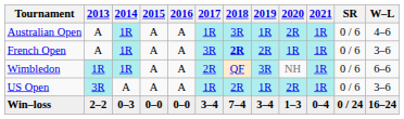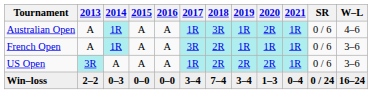 <table class=wikitable style=text-align:center;font-size:97%>
 <tr>
 <th>Tournament</th>
 <th><a href='#'>2013</a></th>
 <th><a href='#'>2014</a></th>
 <th><a href='#'>2015</a></th>
 <th><a href='#'>2016</a></th>
 <th><a href='#'>2017</a></th>
 <th><a href='#'>2018</a></th>
 <th><a href='#'>2019</a></th>
 <th><a href='#'>2020</a></th>
 <th><a href='#'>2021</a></th>
 <th>SR</th>
 <th>W–L</th>
 </tr>
 <tr>
 <td align=left><a href='#'>Australian Open</a></td>
 <td>A</td>
 <td bgcolor=afeeee><a href='#'>1R</a></td>
 <td>A</td>
 <td>A</td>
 <td bgcolor=afeeee><a href='#'>1R</a></td>
 <td bgcolor=afeeee><a href='#'>3R</a></td>
 <td bgcolor=afeeee><a href='#'>1R</a></td>
 <td bgcolor=afeeee><a href='#'>2R</a></td>
 <td bgcolor=afeeee><a href='#'>1R</a></td>
 <td>0 / 6</td>
 <td>4–6</td>
 </tr>
 <tr>
 <td align=left><a href='#'>French Open</a></td>
 <td>A</td>
 <td bgcolor=afeeee><a href='#'>1R</a></td>
 <td>A</td>
 <td>A</td>
 <td bgcolor=afeeee><a href='#'>3R</a></td>
-<td bgcolor=afeeee><strong><a href='#'>2R</a></strong></td>
 <td bgcolor=afeeee><a href='#'>2R</a></td>
+<td bgcolor=afeeee><a href='#'>1R</a></td>
 <td bgcolor=afeeee><a href='#'>1R</a></td>
 <td bgcolor=afeeee><a href='#'>1R</a></td>
 <td>0 / 6</td>
 <td>3–6</td>
-</tr>
-<tr>
-<td align=left><a href='#'>Wimbledon</a></td>
-<td bgcolor=afeeee><a href='#'>1R</a></td>
-<td bgcolor=afeeee><a href='#'>1R</a></td>
-<td>A</td>
-<td>A</td>
-<td bgcolor=afeeee><a href='#'>2R</a></td>
-<td bgcolor=ffebcd><a href='#'>QF</a></td>
-<td bgcolor=afeeee><a href='#'>3R</a></td>
-<td style=color:#767676>NH</td>
-<td bgcolor=afeeee><a href='#'>1R</a></td>
-<td>0 / 6</td>
-<td>6–6</td>
 </tr>
 <tr>
 <td align=left><a href='#'>US Open</a></td>
 <td bgcolor=afeeee><a href='#'>3R</a></td>
 <td>A</td>
 <td>A</td>
 <td>A</td>
 <td bgcolor=afeeee><a href='#'>1R</a></td>
 <td bgcolor=afeeee><a href='#'>2R</a></td>
-<td bgcolor=afeeee><a href='#'>1R</a></td>
+<td bgcolor=afeeee><a href='#'>2R</a></td>
 <td bgcolor=afeeee><a href='#'>2R</a></td>
 <td bgcolor=afeeee><a href='#'>1R</a></td>
 <td>0 / 6</td>
 <td>3–6</td>
 </tr>
 <tr style="font-weight:bold; background:#efefef;">
 <td style=text-align:left>Win–loss</td>
 <td>2–2</td>
 <td>0–3</td>
 <td>0–0</td>
 <td>0–0</td>
 <td>3–4</td>
 <td>7–4</td>
 <td>3–4</td>
 <td>1–3</td>
 <td>0–4</td>
 <td>0 / 24</td>
 <td>16–24</td>
 </tr>
 </table>
